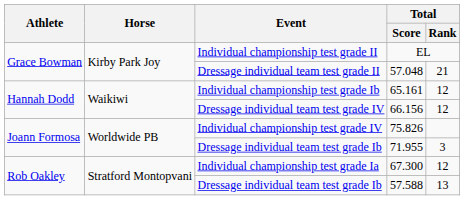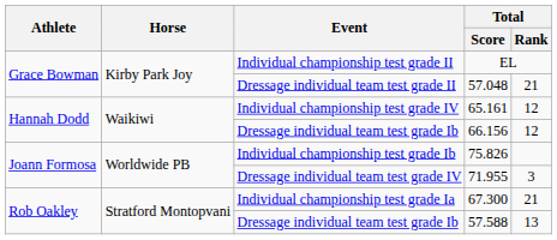 <table class=wikitable>
 <tr>
 <th rowspan="2">Athlete</th>
 <th rowspan="2">Horse</th>
 <th rowspan="2">Event</th>
 <th colspan="2">Total</th>
 </tr>
 <tr>
 <th>Score</th>
 <th>Rank</th>
 </tr>
 <tr>
 <td rowspan="2"><a href='#'>Grace Bowman</a></td>
 <td rowspan="2">Kirby Park Joy</td>
 <td><a href='#'>Individual championship test grade II</a></td>
 <td align="center" colspan="2">EL</td>
 </tr>
 <tr>
 <td><a href='#'>Dressage individual team test grade II</a></td>
 <td align="center">57.048</td>
 <td align="center">21</td>
 </tr>
 <tr>
 <td rowspan="2"><a href='#'>Hannah Dodd</a></td>
 <td rowspan="2">Waikiwi</td>
-<td><a href='#'>Individual championship test grade Ib</a></td>
+<td><a href='#'>Individual championship test grade IV</a></td>
 <td align="center">65.161</td>
 <td align="center">12</td>
 </tr>
 <tr>
-<td><a href='#'>Dressage individual team test grade IV</a></td>
+<td><a href='#'>Dressage individual team test grade Ib</a></td>
 <td align="center">66.156</td>
 <td align="center">12</td>
 </tr>
 <tr>
 <td rowspan="2"><a href='#'>Joann Formosa</a></td>
 <td rowspan="2">Worldwide PB</td>
-<td><a href='#'>Individual championship test grade IV</a></td>
+<td><a href='#'>Individual championship test grade Ib</a></td>
 <td align="center">75.826</td>
 <td align="center"></td>
 </tr>
 <tr>
-<td><a href='#'>Dressage individual team test grade Ib</a></td>
+<td><a href='#'>Dressage individual team test grade IV</a></td>
 <td align="center">71.955</td>
 <td align="center">3</td>
 </tr>
 <tr>
 <td rowspan="2"><a href='#'>Rob Oakley</a></td>
 <td rowspan="2">Stratford Montopvani</td>
 <td><a href='#'>Individual championship test grade Ia</a></td>
 <td align="center">67.300</td>
-<td align="center">12</td>
+<td align="center">21</td>
 </tr>
 <tr>
 <td><a href='#'>Dressage individual team test grade Ib</a></td>
 <td align="center">57.588</td>
 <td align="center">13</td>
 </tr>
 </table>
